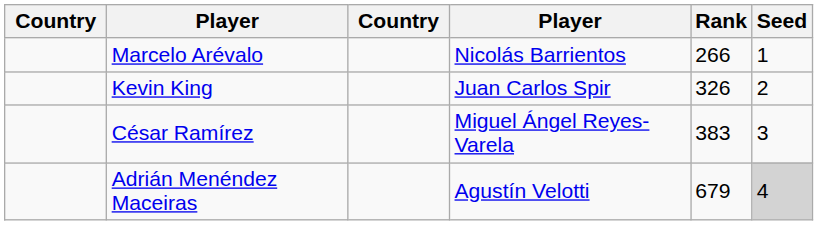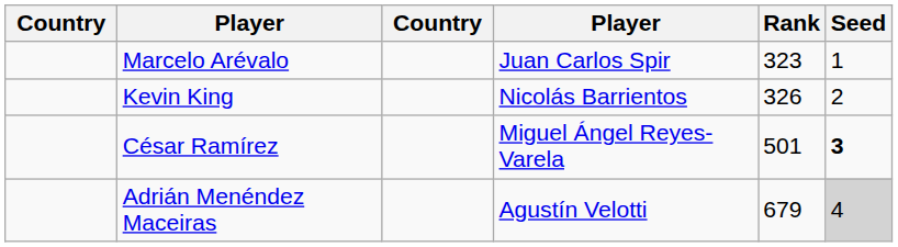 <table class="sortable wikitable">
 <tr>
 <th width="70">Country</th>
 <th width="175">Player</th>
 <th width="70">Country</th>
 <th width="175">Player</th>
 <th>Rank</th>
 <th>Seed</th>
 </tr>
 <tr>
 <td></td>
 <td><a href='#'>Marcelo Arévalo</a></td>
 <td></td>
-<td><a href='#'>Nicolás Barrientos</a></td>
-<td>266</td>
+<td><a href='#'>Juan Carlos Spir</a></td>
+<td>323</td>
 <td>1</td>
 </tr>
 <tr>
 <td></td>
 <td><a href='#'>Kevin King</a></td>
 <td></td>
-<td><a href='#'>Juan Carlos Spir</a></td>
+<td><a href='#'>Nicolás Barrientos</a></td>
 <td>326</td>
 <td>2</td>
 </tr>
 <tr>
 <td></td>
 <td><a href='#'>César Ramírez</a></td>
 <td></td>
 <td><a href='#'>Miguel Ángel Reyes-Varela</a></td>
-<td>383</td>
-<td>3</td>
+<td>501</td>
+<td><strong>3</strong></td>
 </tr>
 <tr>
 <td></td>
 <td><a href='#'>Adrián Menéndez Maceiras</a></td>
 <td></td>
 <td><a href='#'>Agustín Velotti</a></td>
 <td>679</td>
 <td style="background: lightgrey;">4</td>
 </tr>
 </table>
